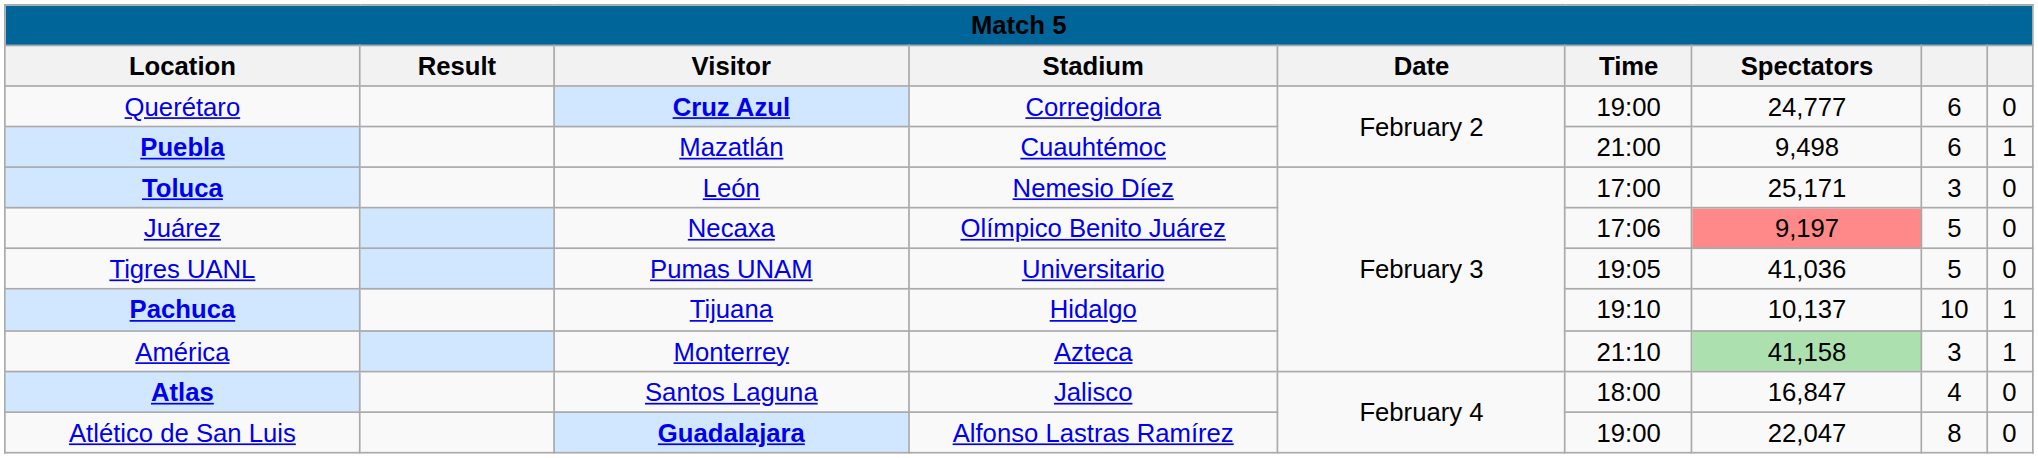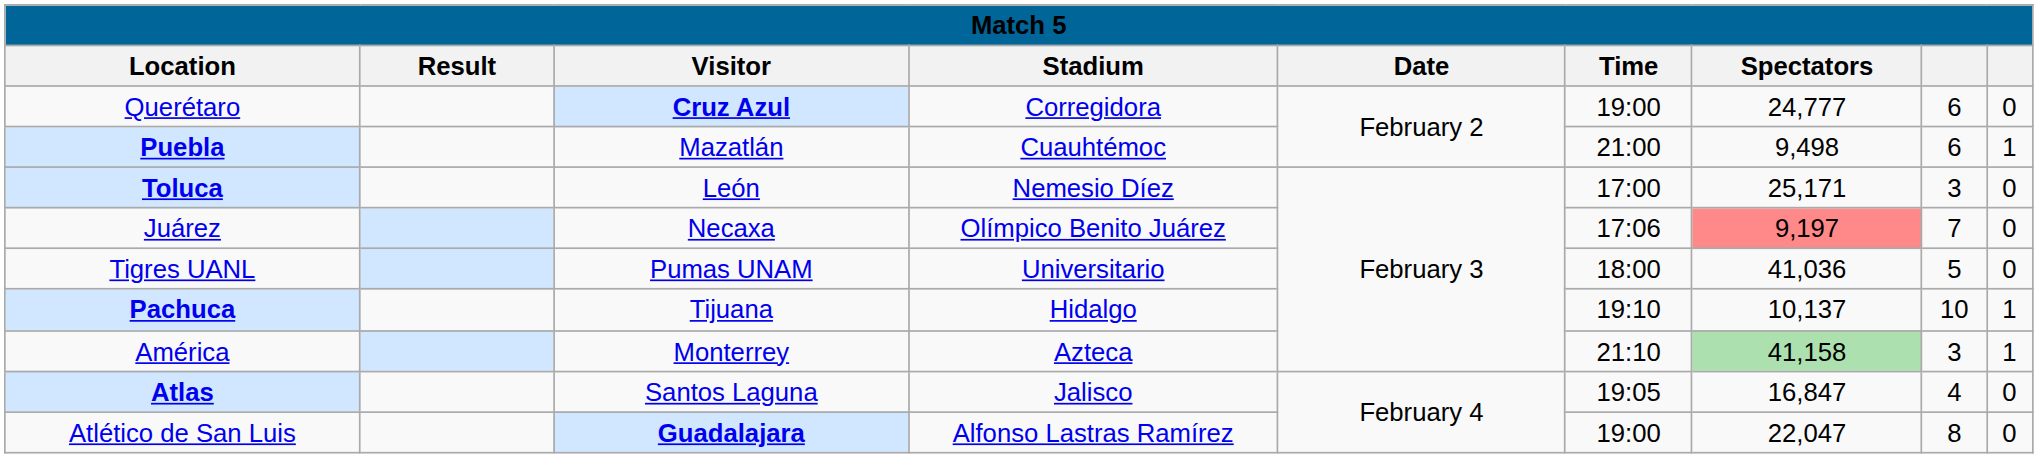 <table class="wikitable mw-collapsible mw-collapsed" style="font-size:95%; text-align: center; width: 95%;">
 <tr>
 <th colspan="9" style=" background: #006699 " width="100%;" align="center"><b>Match 5</b></th>
 </tr>
 <tr>
 <th width="125">Location</th>
 <th width="65">Result</th>
 <th width="125">Visitor</th>
 <th width="130">Stadium</th>
 <th width="100">Date</th>
 <th width="40">Time</th>
 <th width="50">Spectators</th>
 <th width="10"></th>
 <th width="10"></th>
 </tr>
 <tr aling="center">
 <td><a href='#'>Querétaro</a></td>
 <td></td>
 <td bgcolor="D0E7FF"><strong><a href='#'>Cruz Azul</a></strong></td>
 <td><a href='#'>Corregidora</a></td>
 <td rowspan="2">February 2</td>
 <td>19:00</td>
 <td>24,777</td>
 <td>6</td>
 <td>0</td>
 </tr>
 <tr aling="center">
 <td bgcolor="D0E7FF"><strong><a href='#'>Puebla</a></strong></td>
 <td></td>
 <td><a href='#'>Mazatlán</a></td>
 <td><a href='#'>Cuauhtémoc</a></td>
 <td>21:00</td>
 <td>9,498</td>
 <td>6</td>
 <td>1</td>
 </tr>
 <tr aling="center">
 <td bgcolor="D0E7FF"><strong><a href='#'>Toluca</a></strong></td>
 <td></td>
 <td><a href='#'>León</a></td>
 <td><a href='#'>Nemesio Díez</a></td>
 <td rowspan="5">February 3</td>
 <td>17:00</td>
 <td>25,171</td>
 <td>3</td>
 <td>0</td>
 </tr>
 <tr aling="center">
 <td><a href='#'>Juárez</a></td>
 <td bgcolor="D0E7FF"><strong></strong></td>
 <td><a href='#'>Necaxa</a></td>
 <td><a href='#'>Olímpico Benito Juárez</a></td>
 <td>17:06</td>
 <td bgcolor=#FF8888>9,197</td>
-<td>5</td>
+<td>7</td>
 <td>0</td>
 </tr>
 <tr aling="center">
 <td><a href='#'>Tigres UANL</a></td>
 <td bgcolor="D0E7FF"><strong></strong></td>
 <td><a href='#'>Pumas UNAM</a></td>
 <td><a href='#'>Universitario</a></td>
-<td>19:05</td>
+<td>18:00</td>
 <td>41,036</td>
 <td>5</td>
 <td>0</td>
 </tr>
 <tr aling="center">
 <td bgcolor="D0E7FF"><strong><a href='#'>Pachuca</a></strong></td>
 <td></td>
 <td><a href='#'>Tijuana</a></td>
 <td><a href='#'>Hidalgo</a></td>
 <td>19:10</td>
 <td>10,137</td>
 <td>10</td>
 <td>1</td>
 </tr>
 <tr aling="center">
 <td><a href='#'>América</a></td>
 <td bgcolor="D0E7FF"><strong></strong></td>
 <td><a href='#'>Monterrey</a></td>
 <td><a href='#'>Azteca</a></td>
 <td>21:10</td>
 <td bgcolor=#ACE1AF>41,158</td>
 <td>3</td>
 <td>1</td>
 </tr>
 <tr aling="center">
 <td bgcolor="D0E7FF"><strong><a href='#'>Atlas</a></strong></td>
 <td></td>
 <td><a href='#'>Santos Laguna</a></td>
 <td><a href='#'>Jalisco</a></td>
 <td rowspan="2">February 4</td>
-<td>18:00</td>
+<td>19:05</td>
 <td>16,847</td>
 <td>4</td>
 <td>0</td>
 </tr>
 <tr aling="center">
 <td><a href='#'>Atlético de San Luis</a></td>
 <td></td>
 <td bgcolor="D0E7FF"><strong><a href='#'>Guadalajara</a></strong></td>
 <td><a href='#'>Alfonso Lastras Ramírez</a></td>
 <td>19:00</td>
 <td>22,047</td>
 <td>8</td>
 <td>0</td>
 </tr>
 </table>
